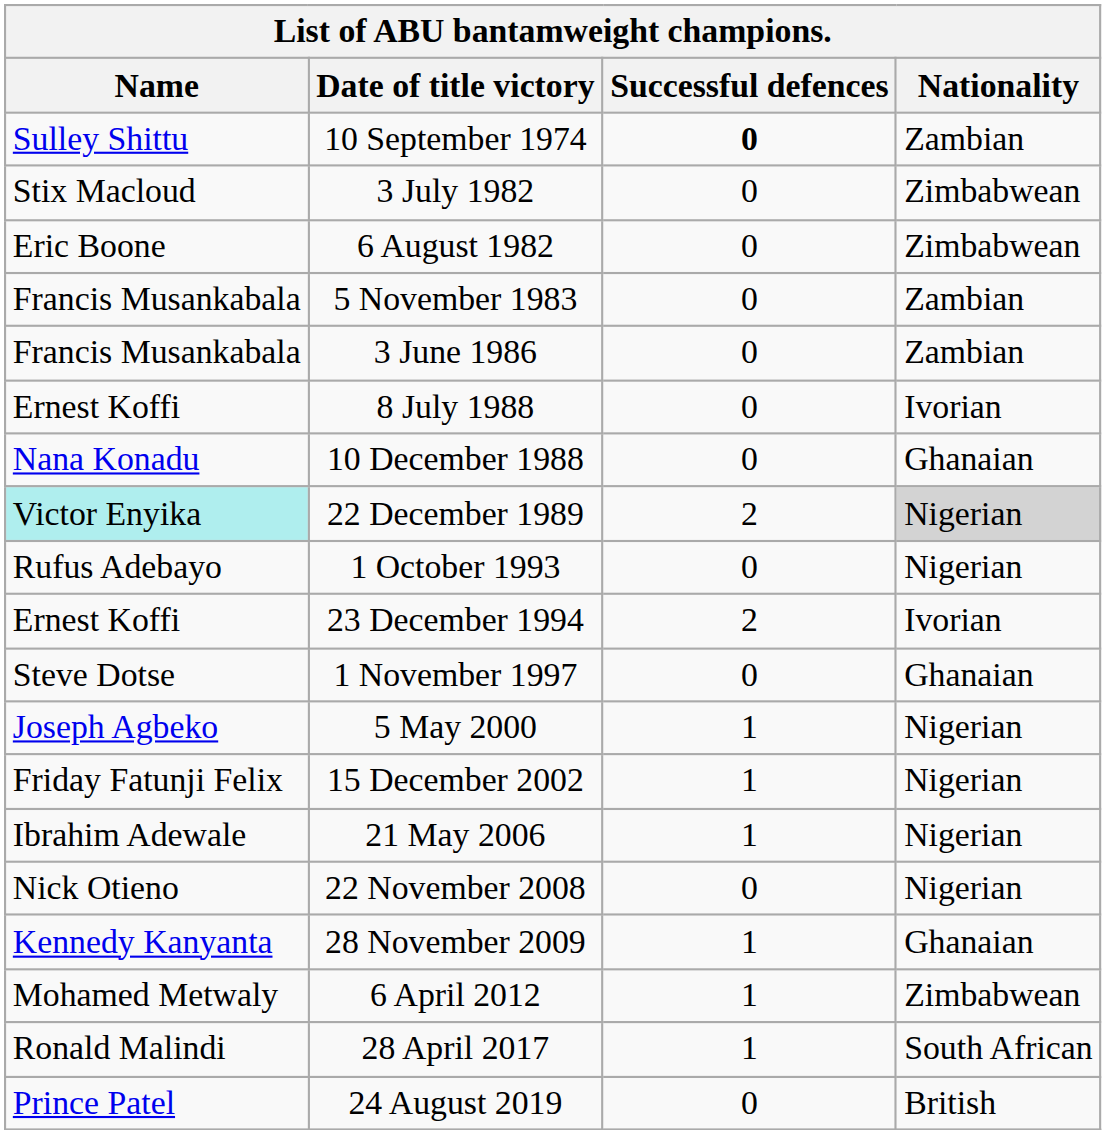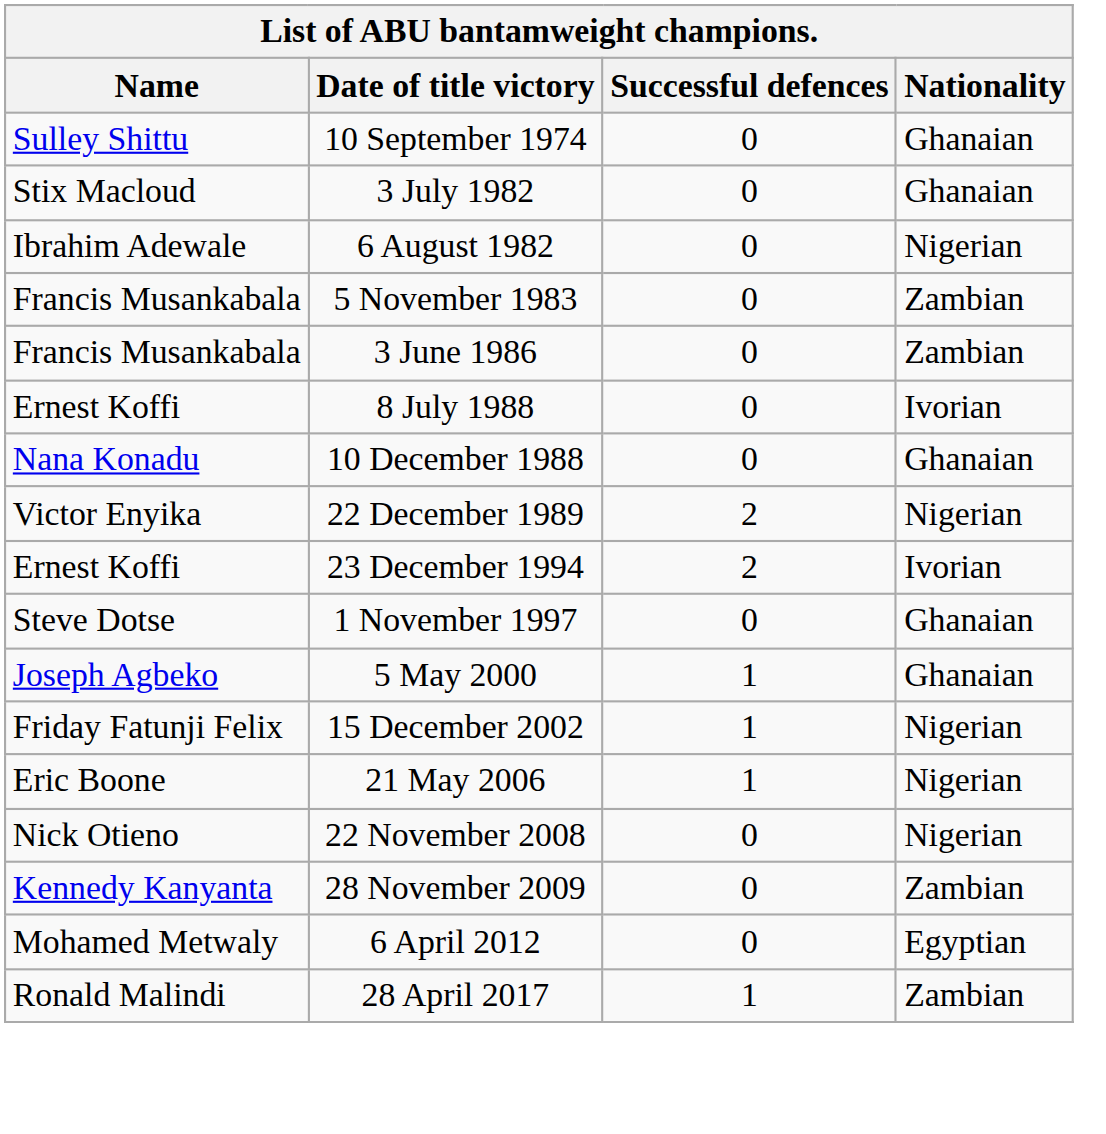 <table class="wikitable">
 <tr>
 <th colspan=4>List of ABU bantamweight champions.</th>
 </tr>
 <tr>
 <th>Name</th>
 <th>Date of title victory</th>
 <th>Successful defences</th>
 <th>Nationality</th>
 </tr>
 <tr align=center>
 <td align=left><a href='#'>Sulley Shittu</a></td>
 <td>10 September 1974</td>
-<td><strong>0</strong></td>
-<td align=left> Zambian</td>
+<td>0</td>
+<td align=left> Ghanaian</td>
 </tr>
 <tr align=center>
 <td align=left>Stix Macloud</td>
 <td>3 July 1982</td>
 <td>0</td>
-<td align=left> Zimbabwean</td>
+<td align=left> Ghanaian</td>
 </tr>
 <tr align=center>
-<td align=left>Eric Boone</td>
+<td align=left>Ibrahim Adewale</td>
 <td>6 August 1982</td>
 <td>0</td>
-<td align=left> Zimbabwean</td>
+<td align=left> Nigerian</td>
 </tr>
 <tr align=center>
 <td align=left>Francis Musankabala</td>
 <td>5 November 1983</td>
 <td>0</td>
 <td align=left> Zambian</td>
 </tr>
 <tr align=center>
 <td align=left>Francis Musankabala</td>
 <td>3 June 1986</td>
 <td>0</td>
 <td align=left> Zambian</td>
 </tr>
 <tr align=center>
 <td align=left>Ernest Koffi</td>
 <td>8 July 1988</td>
 <td>0</td>
 <td align=left> Ivorian</td>
 </tr>
 <tr align=center>
 <td align=left><a href='#'>Nana Konadu</a></td>
 <td>10 December 1988</td>
 <td>0</td>
 <td align=left> Ghanaian</td>
 </tr>
 <tr align=center>
-<td align=left style="background: paleturquoise;">Victor Enyika</td>
+<td align=left>Victor Enyika</td>
 <td>22 December 1989</td>
 <td>2</td>
-<td align=left style="background: lightgrey;"> Nigerian</td>
-</tr>
-<tr align=center>
-<td align=left>Rufus Adebayo</td>
-<td>1 October 1993</td>
-<td>0</td>
 <td align=left> Nigerian</td>
 </tr>
 <tr align=center>
 <td align=left>Ernest Koffi</td>
 <td>23 December 1994</td>
 <td>2</td>
 <td align=left> Ivorian</td>
 </tr>
 <tr align=center>
 <td align=left>Steve Dotse</td>
 <td>1 November 1997</td>
 <td>0</td>
 <td align=left> Ghanaian</td>
 </tr>
 <tr align=center>
 <td align=left><a href='#'>Joseph Agbeko</a></td>
 <td>5 May 2000</td>
 <td>1</td>
-<td align=left> Nigerian</td>
+<td align=left> Ghanaian</td>
 </tr>
 <tr align=center>
 <td align=left>Friday Fatunji Felix</td>
 <td>15 December 2002</td>
 <td>1</td>
 <td align=left> Nigerian</td>
 </tr>
 <tr align=center>
-<td align=left>Ibrahim Adewale</td>
+<td align=left>Eric Boone</td>
 <td>21 May 2006</td>
 <td>1</td>
 <td align=left> Nigerian</td>
 </tr>
 <tr align=center>
 <td align=left>Nick Otieno</td>
 <td>22 November 2008</td>
 <td>0</td>
 <td align=left> Nigerian</td>
 </tr>
 <tr align=center>
 <td align=left><a href='#'>Kennedy Kanyanta</a></td>
 <td>28 November 2009</td>
-<td>1</td>
-<td align=left> Ghanaian</td>
+<td>0</td>
+<td align=left> Zambian</td>
 </tr>
 <tr align=center>
 <td align=left>Mohamed Metwaly</td>
 <td>6 April 2012</td>
-<td>1</td>
-<td align=left> Zimbabwean</td>
+<td>0</td>
+<td align=left> Egyptian</td>
 </tr>
 <tr align=center>
 <td align=left>Ronald Malindi</td>
 <td>28 April 2017</td>
 <td>1</td>
-<td align=left> South African</td>
-</tr>
-<tr align=center>
-<td align=left><a href='#'>Prince Patel</a></td>
-<td>24 August 2019</td>
-<td>0</td>
-<td align=left> British</td>
+<td align=left> Zambian</td>
 </tr>
 <tr align=center>
 </tr>
 </table>
